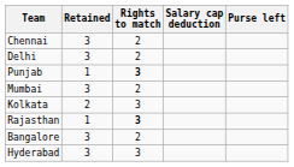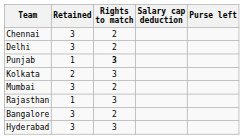 <table class=wikitable style="margin:0; font-size:90%; text-align:center">
 <tr>
 <th>Team</th>
 <th>Retained</th>
 <th>Rights<br>to match</th>
 <th>Salary cap<br>deduction</th>
 <th>Purse left</th>
 </tr>
 <tr>
 <td style="text-align:left">Chennai</td>
 <td>3</td>
 <td>2</td>
 <td></td>
 <td></td>
 </tr>
 <tr>
 <td style="text-align:left">Delhi</td>
 <td>3</td>
 <td>2</td>
 <td></td>
 <td></td>
 </tr>
 <tr>
 <td style="text-align:left">Punjab</td>
 <td>1</td>
 <td><strong>3</strong></td>
 <td></td>
 <td></td>
 </tr>
 <tr>
+<td style="text-align:left">Kolkata</td>
+<td>2</td>
+<td>3</td>
+<td></td>
+<td></td>
+</tr>
+<tr>
 <td style="text-align:left">Mumbai</td>
 <td>3</td>
 <td>2</td>
 <td></td>
 <td></td>
 </tr>
 <tr>
-<td style="text-align:left">Kolkata</td>
-<td>2</td>
-<td>3</td>
-<td></td>
-<td></td>
-</tr>
-<tr>
 <td style="text-align:left">Rajasthan</td>
 <td>1</td>
-<td><strong>3</strong></td>
+<td>3</td>
 <td></td>
 <td></td>
 </tr>
 <tr>
 <td style="text-align:left">Bangalore</td>
 <td>3</td>
 <td>2</td>
 <td></td>
 <td></td>
 </tr>
 <tr>
 <td style="text-align:left">Hyderabad</td>
 <td>3</td>
 <td>3</td>
 <td></td>
 <td></td>
 </tr>
 </table>
